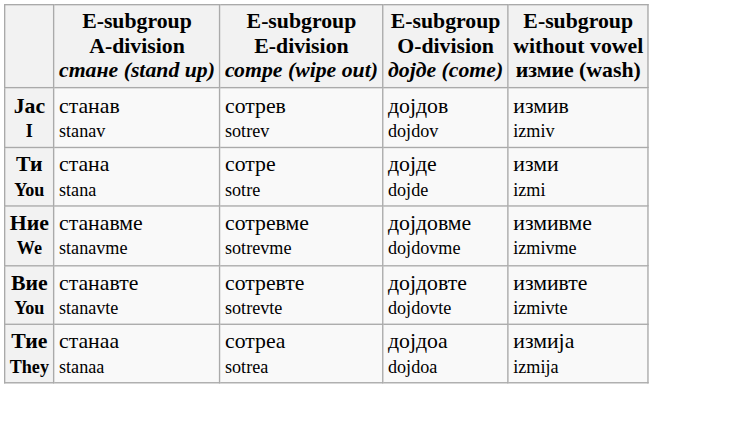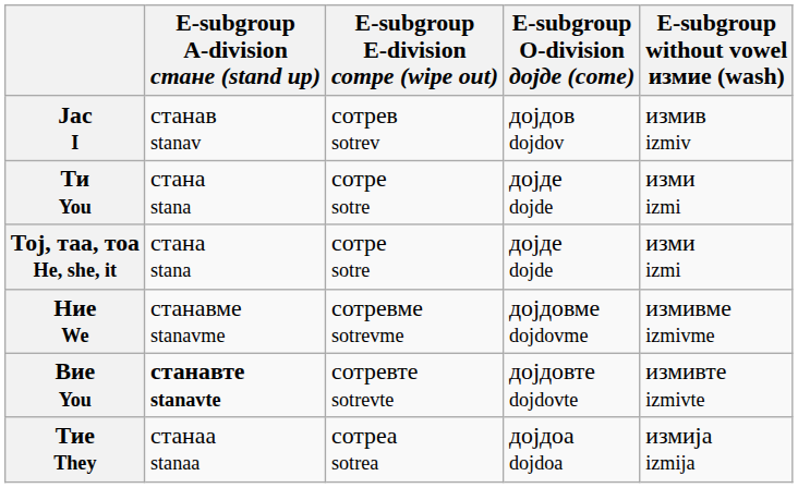 <table class="wikitable">
 <tr>
 <th></th>
 <th><span>E-subgroup<br>A-division<br><em>стане (stand up)</em></span></th>
 <th><span>E-subgroup<br>E-division<br><em>сотре (wipe out)</em></span></th>
 <th><span>E-subgroup<br>O-division<br><em>дојде (come)</em></span></th>
 <th><span>E-subgroup<br>without vowel<br>измие (wash)</span></th>
 </tr>
 <tr>
 <th>Јас<br><span><small>I</small></span></th>
 <td>станав<br><span><small>stanav</small></span></td>
 <td>сотрев<br><span><small>sotrev</small></span></td>
 <td>дојдов<br><span><small>dojdov</small></span></td>
 <td>измив<br><span><small>izmiv</small></span></td>
 </tr>
 <tr>
 <th>Ти<br><span><small>You</small></span></th>
 <td>стана<br><span><small>stana</small></span></td>
 <td>сотре<br><span><small>sotre</small></span></td>
 <td>дојде<br><span><small>dojde</small></span></td>
 <td>изми<br><span><small>izmi</small></span></td>
 </tr>
 <tr>
+<th>Тој, таа, тоа<br><span><small>He, she, it</small></span></th>
+<td>стана<br><span><small>stana</small></span></td>
+<td>сотре<br><span><small>sotre</small></span></td>
+<td>дојде<br><span><small>dojde</small></span></td>
+<td>изми<br><span><small>izmi</small></span></td>
+</tr>
+<tr>
 <th>Ние<br><span><small>We</small></span></th>
 <td>станавме<br><span><small>stanavme</small></span></td>
 <td>сотревме<br><span><small>sotrevme</small></span></td>
 <td>дојдовме<br><span><small>dojdovme</small></span></td>
 <td>измивме<br><span><small>izmivme</small></span></td>
 </tr>
 <tr>
 <th>Вие<br><span><small>You</small></span></th>
-<td>станавте<br><span><small>stanavte</small></span></td>
+<td><strong>станавте<br><span><small>stanavte</small></span></strong></td>
 <td>сотревте<br><span><small>sotrevte</small></span></td>
 <td>дојдовте<br><span><small>dojdovte</small></span></td>
 <td>измивте <br><span><small>izmivte</small></span></td>
 </tr>
 <tr>
 <th>Тие<br><span><small>They</small></span></th>
 <td>станаа<br><span><small>stanaa</small></span></td>
 <td>сотреа<br><span><small>sotrea</small></span></td>
 <td>дојдоа<br><span><small>dojdoa</small></span></td>
 <td>измија<br><span><small>izmija</small></span></td>
 </tr>
 </table>
